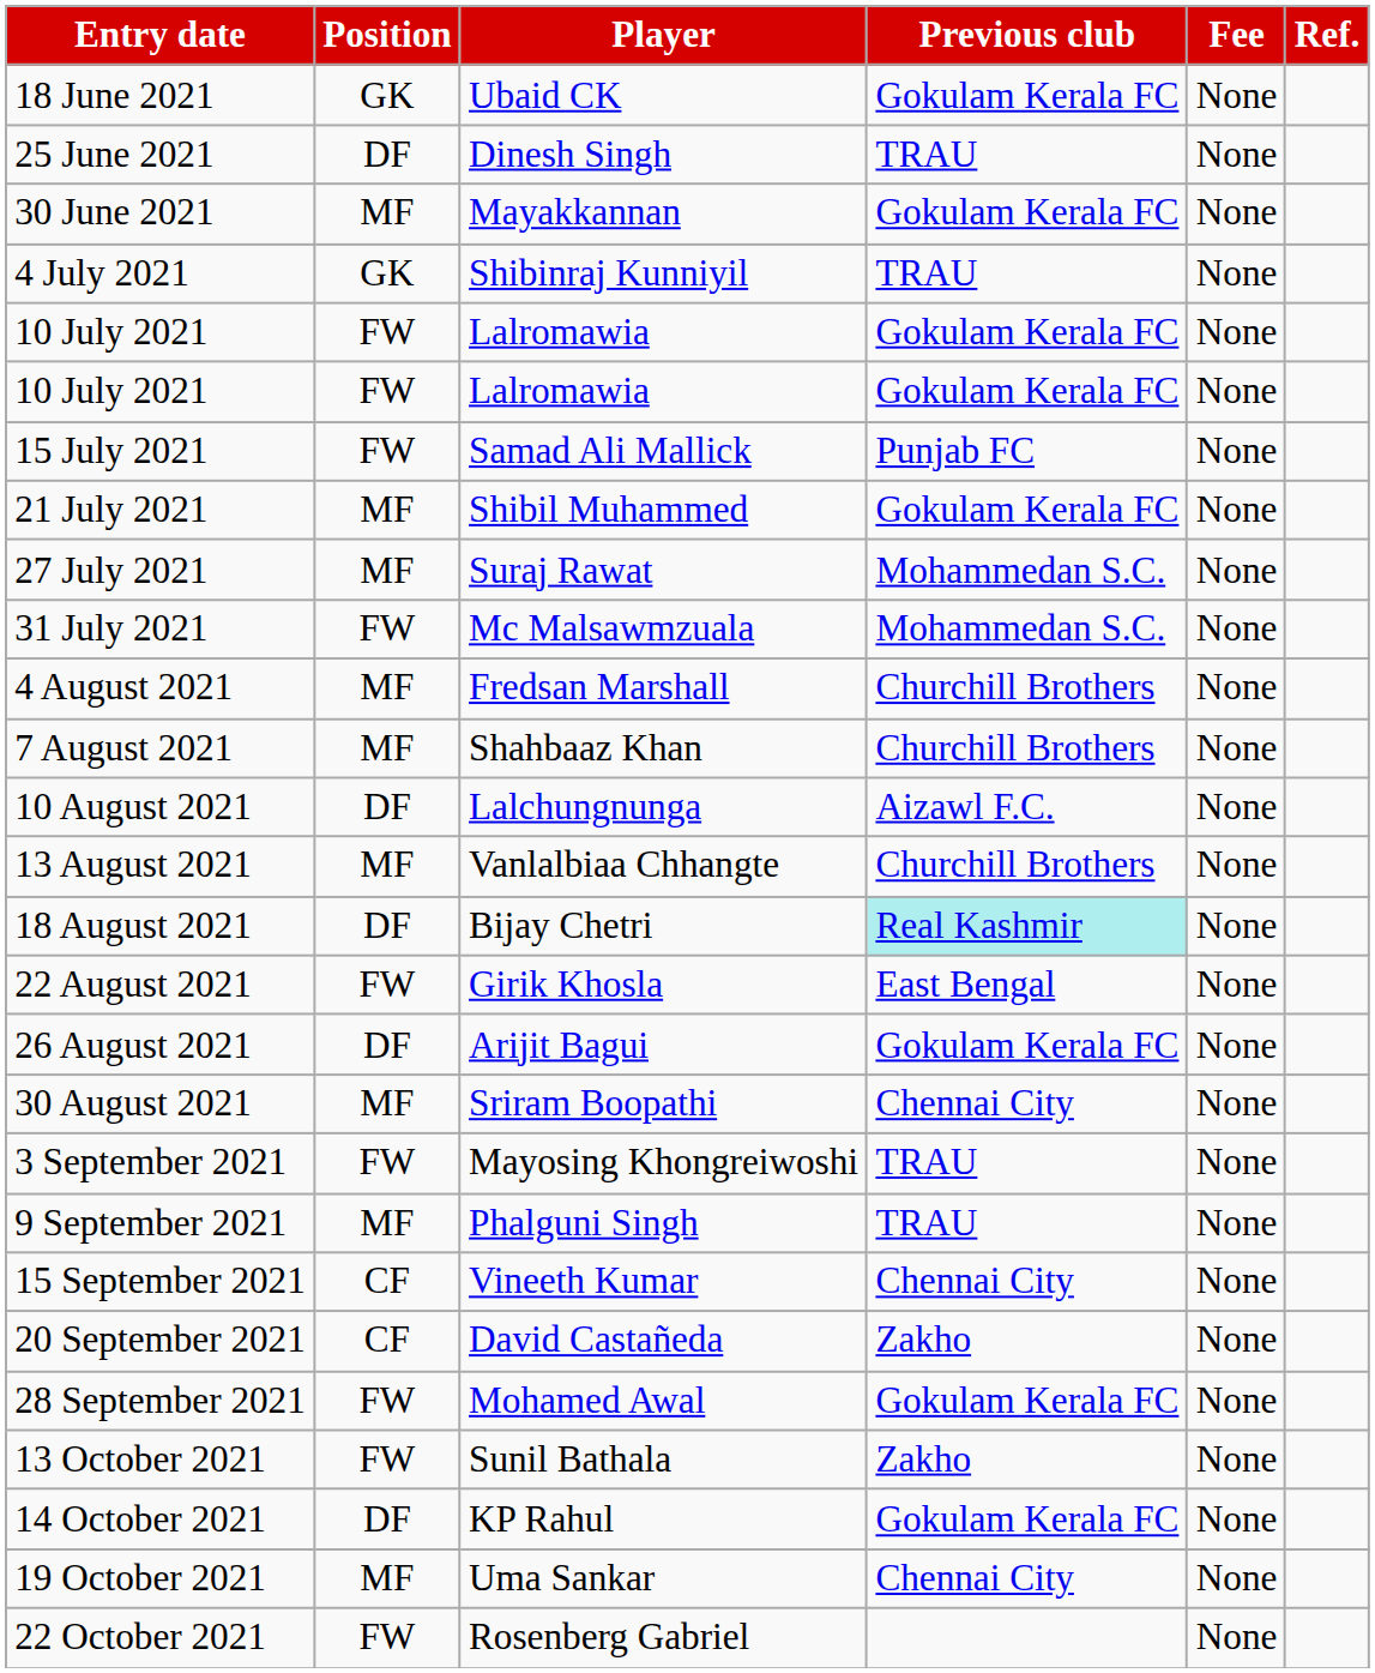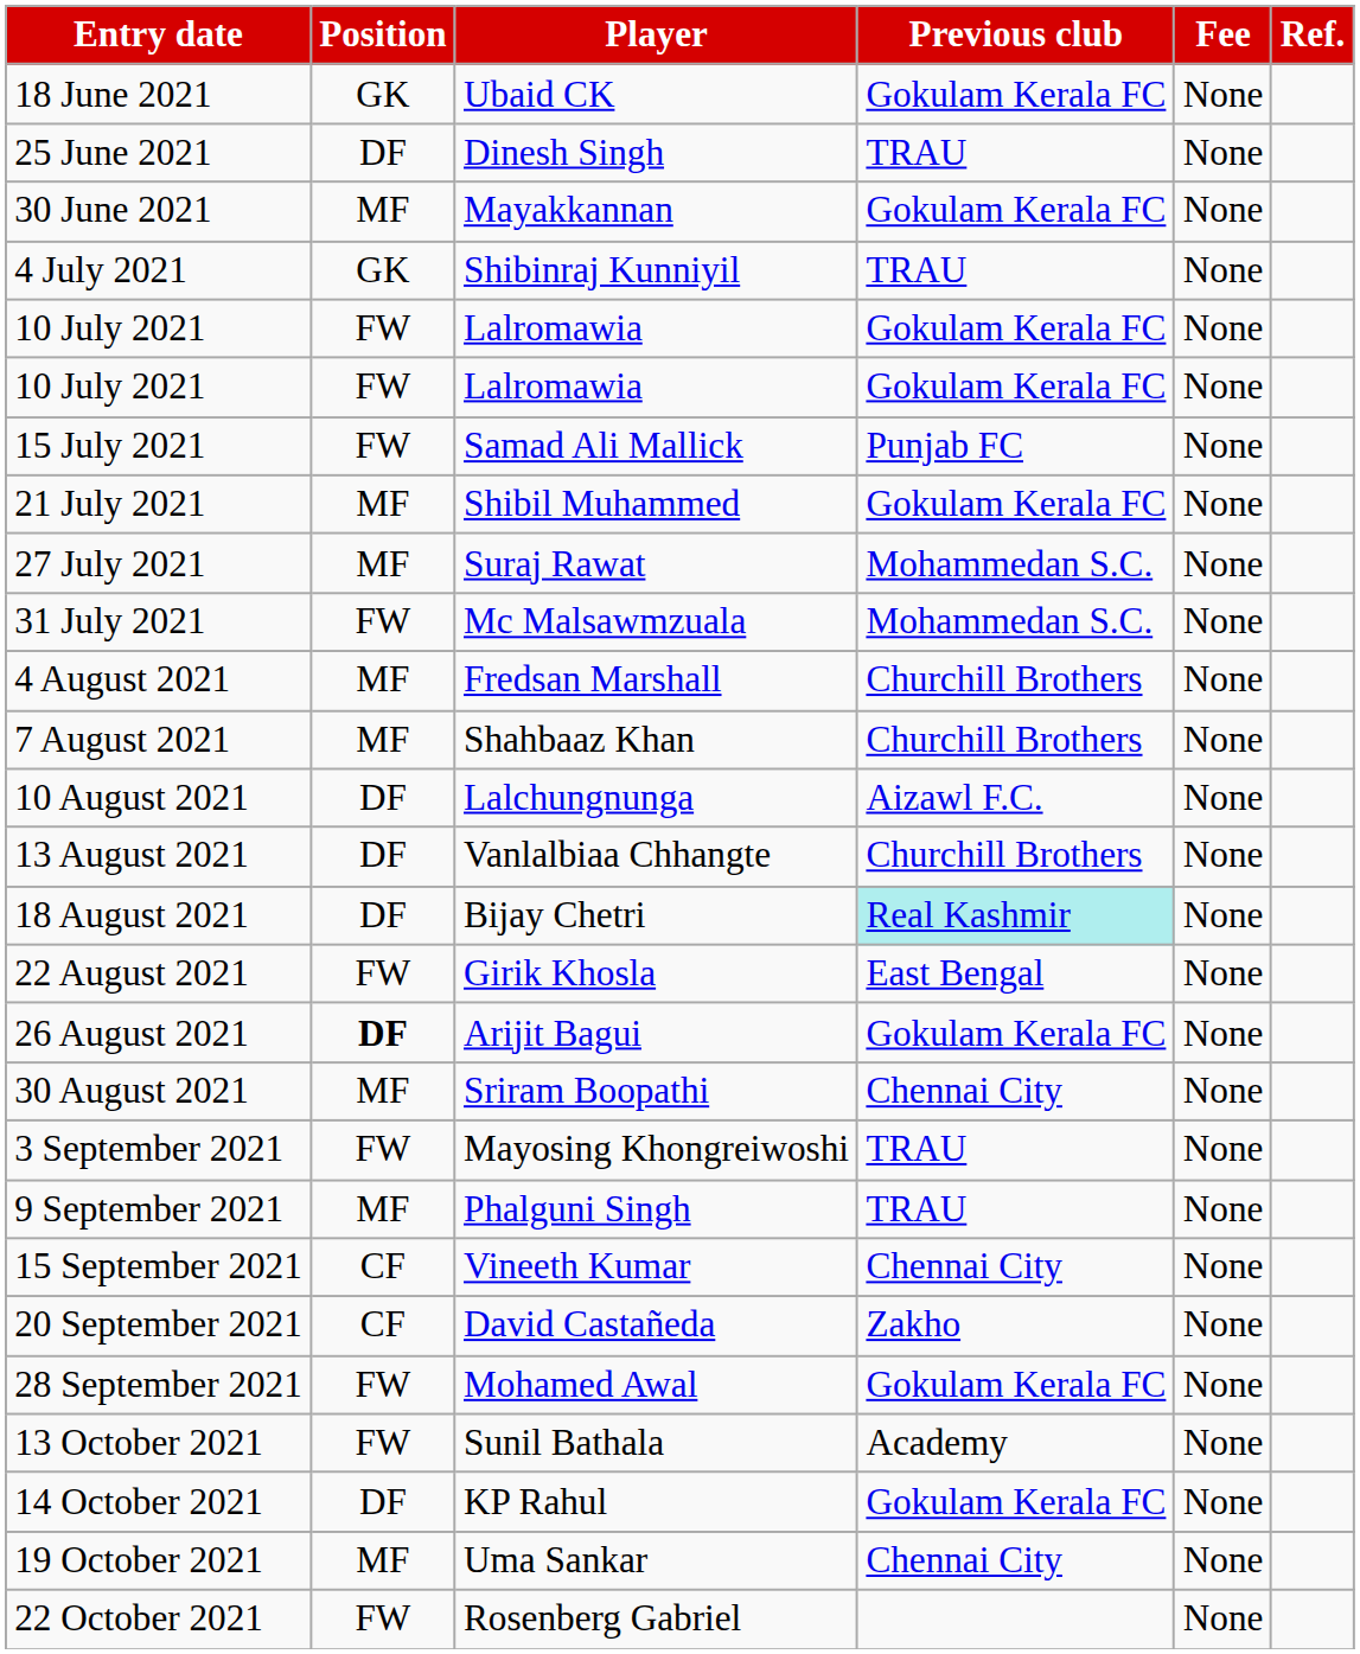 <table class="wikitable sortable">
 <tr>
 <th style="background:#d50000; color:white;"><strong>Entry date</strong></th>
 <th style="background:#d50000; color:white;"><strong>Position</strong></th>
 <th style="background:#d50000; color:white;"><strong>Player</strong></th>
 <th style="background:#d50000; color:white;"><strong>Previous club</strong></th>
 <th style="background:#d50000; color:white;"><strong>Fee</strong></th>
 <th style="background:#d50000; color:white;"><strong>Ref.</strong></th>
 </tr>
 <tr>
 <td>18 June 2021</td>
 <td style="text-align:center;">GK</td>
 <td style="text-align:left;"><a href='#'>Ubaid CK</a></td>
 <td style="text-align:left;"> <a href='#'>Gokulam Kerala FC</a></td>
 <td>None</td>
 <td></td>
 </tr>
 <tr>
 <td>25 June 2021</td>
 <td style="text-align:center;">DF</td>
 <td style="text-align:left;"><a href='#'>Dinesh Singh</a></td>
 <td style="text-align:left;"> <a href='#'>TRAU</a></td>
 <td>None</td>
 <td></td>
 </tr>
 <tr>
 <td>30 June 2021</td>
 <td style="text-align:center;">MF</td>
 <td style="text-align:left;"><a href='#'>Mayakkannan</a></td>
 <td style="text-align:left;"> <a href='#'>Gokulam Kerala FC</a></td>
 <td>None</td>
 <td></td>
 </tr>
 <tr>
 <td>4 July 2021</td>
 <td style="text-align:center;">GK</td>
 <td style="text-align:left;"><a href='#'>Shibinraj Kunniyil</a></td>
 <td style="text-align:left;"> <a href='#'>TRAU</a></td>
 <td>None</td>
 <td></td>
 </tr>
 <tr>
 <td>10 July 2021</td>
 <td style="text-align:center;">FW</td>
 <td style="text-align:left;"><a href='#'>Lalromawia</a></td>
 <td style="text-align:left;"> <a href='#'>Gokulam Kerala FC</a></td>
 <td>None</td>
 <td></td>
 </tr>
 <tr>
 <td>10 July 2021</td>
 <td style="text-align:center;">FW</td>
 <td style="text-align:left;"><a href='#'>Lalromawia</a></td>
 <td style="text-align:left;"> <a href='#'>Gokulam Kerala FC</a></td>
 <td>None</td>
 <td></td>
 </tr>
 <tr>
 <td>15 July 2021</td>
 <td style="text-align:center;">FW</td>
 <td style="text-align:left;"><a href='#'>Samad Ali Mallick</a></td>
 <td style="text-align:left;"> <a href='#'>Punjab FC</a></td>
 <td>None</td>
 <td></td>
 </tr>
 <tr>
 <td>21 July 2021</td>
 <td style="text-align:center;">MF</td>
 <td style="text-align:left;"><a href='#'>Shibil Muhammed</a></td>
 <td style="text-align:left;"> <a href='#'>Gokulam Kerala FC</a></td>
 <td>None</td>
 <td></td>
 </tr>
 <tr>
 <td>27 July 2021</td>
 <td style="text-align:center;">MF</td>
 <td style="text-align:left;"><a href='#'>Suraj Rawat</a></td>
 <td style="text-align:left;"> <a href='#'>Mohammedan S.C.</a></td>
 <td>None</td>
 <td></td>
 </tr>
 <tr>
 <td>31 July 2021</td>
 <td style="text-align:center;">FW</td>
 <td style="text-align:left;"><a href='#'>Mc Malsawmzuala</a></td>
 <td style="text-align:left;"> <a href='#'>Mohammedan S.C.</a></td>
 <td>None</td>
 <td></td>
 </tr>
 <tr>
 <td>4 August 2021</td>
 <td style="text-align:center;">MF</td>
 <td style="text-align:left;"><a href='#'>Fredsan Marshall</a></td>
 <td style="text-align:left;"> <a href='#'>Churchill Brothers</a></td>
 <td>None</td>
 <td></td>
 </tr>
 <tr>
 <td>7 August 2021</td>
 <td style="text-align:center;">MF</td>
 <td style="text-align:left;">Shahbaaz Khan</td>
 <td style="text-align:left;"> <a href='#'>Churchill Brothers</a></td>
 <td>None</td>
 <td></td>
 </tr>
 <tr>
 <td>10 August 2021</td>
 <td style="text-align:center;">DF</td>
 <td style="text-align:left;"><a href='#'>Lalchungnunga</a></td>
 <td style="text-align:left;"> <a href='#'>Aizawl F.C.</a></td>
 <td>None</td>
 <td></td>
 </tr>
 <tr>
 <td>13 August 2021</td>
-<td style="text-align:center;">MF</td>
+<td style="text-align:center;">DF</td>
 <td style="text-align:left;">Vanlalbiaa Chhangte</td>
 <td style="text-align:left;"> <a href='#'>Churchill Brothers</a></td>
 <td>None</td>
 <td></td>
 </tr>
 <tr>
 <td>18 August 2021</td>
 <td style="text-align:center;">DF</td>
 <td style="text-align:left;">Bijay Chetri</td>
 <td style="background: paleturquoise; text-align:left;"> <a href='#'>Real Kashmir</a></td>
 <td>None</td>
 <td></td>
 </tr>
 <tr>
 <td>22 August 2021</td>
 <td style="text-align:center;">FW</td>
 <td style="text-align:left;"><a href='#'>Girik Khosla</a></td>
 <td style="text-align:left;"> <a href='#'>East Bengal</a></td>
 <td>None</td>
 <td></td>
 </tr>
 <tr>
 <td>26 August 2021</td>
-<td style="text-align:center;">DF</td>
+<td style="text-align:center;"><strong>DF</strong></td>
 <td style="text-align:left;"><a href='#'>Arijit Bagui</a></td>
 <td style="text-align:left;"> <a href='#'>Gokulam Kerala FC</a></td>
 <td>None</td>
 <td></td>
 </tr>
 <tr>
 <td>30 August 2021</td>
 <td style="text-align:center;">MF</td>
 <td style="text-align:left;"><a href='#'>Sriram Boopathi</a></td>
 <td style="text-align:left;"> <a href='#'>Chennai City</a></td>
 <td>None</td>
 <td></td>
 </tr>
 <tr>
 <td>3 September 2021</td>
 <td style="text-align:center;">FW</td>
 <td style="text-align:left;">Mayosing Khongreiwoshi</td>
 <td style="text-align:left;"> <a href='#'>TRAU</a></td>
 <td>None</td>
 <td></td>
 </tr>
 <tr>
 <td>9 September 2021</td>
 <td style="text-align:center;">MF</td>
 <td style="text-align:left;"><a href='#'>Phalguni Singh</a></td>
 <td style="text-align:left;"> <a href='#'>TRAU</a></td>
 <td>None</td>
 <td></td>
 </tr>
 <tr>
 <td>15 September 2021</td>
 <td style="text-align:center;">CF</td>
 <td style="text-align:left;"><a href='#'>Vineeth Kumar</a></td>
 <td style="text-align:left;"> <a href='#'>Chennai City</a></td>
 <td>None</td>
 <td></td>
 </tr>
 <tr>
 <td>20 September 2021</td>
 <td style="text-align:center;">CF</td>
 <td style="text-align:left;"> <a href='#'>David Castañeda</a></td>
 <td style="text-align:left;"> <a href='#'>Zakho</a></td>
 <td>None</td>
 <td></td>
 </tr>
 <tr>
 <td>28 September 2021</td>
 <td style="text-align:center;">FW</td>
 <td style="text-align:left;"> <a href='#'>Mohamed Awal</a></td>
 <td style="text-align:left;"> <a href='#'>Gokulam Kerala FC</a></td>
 <td>None</td>
 <td></td>
 </tr>
 <tr>
 <td>13 October 2021</td>
 <td style="text-align:center;">FW</td>
 <td style="text-align:left;">Sunil Bathala</td>
-<td style="text-align:left;"> <a href='#'>Zakho</a></td>
+<td style="text-align:left;">Academy</td>
 <td>None</td>
 <td></td>
 </tr>
 <tr>
 <td>14 October 2021</td>
 <td style="text-align:center;">DF</td>
 <td style="text-align:left;">KP Rahul</td>
 <td style="text-align:left;"> <a href='#'>Gokulam Kerala FC</a></td>
 <td>None</td>
 <td></td>
 </tr>
 <tr>
 <td>19 October 2021</td>
 <td style="text-align:center;">MF</td>
 <td style="text-align:left;">Uma Sankar</td>
 <td style="text-align:left;"> <a href='#'>Chennai City</a></td>
 <td>None</td>
 <td></td>
 </tr>
 <tr>
 <td>22 October 2021</td>
 <td style="text-align:center;">FW</td>
 <td style="text-align:left;">Rosenberg Gabriel</td>
 <td style="text-align:left;"></td>
 <td>None</td>
 <td></td>
 </tr>
 <tr>
 </tr>
 </table>
